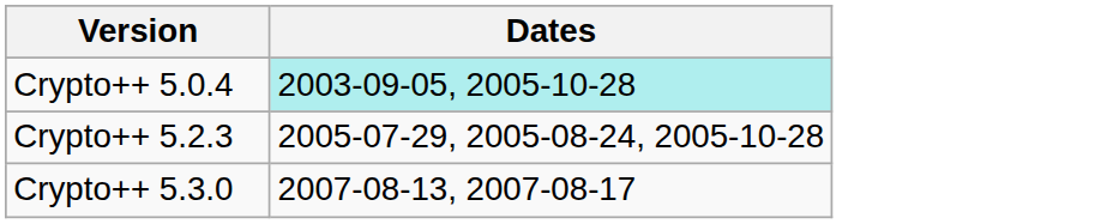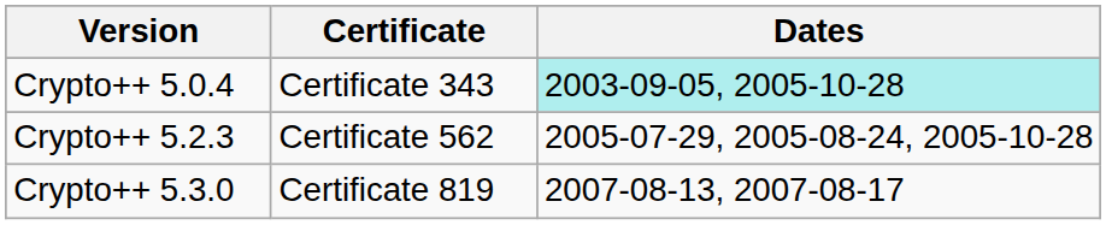 <table class="wikitable" border="1">
 <tr>
 <th>Version</th>
+<th>Certificate</th>
 <th>Dates</th>
 </tr>
 <tr>
 <td width="120pt">Crypto++ 5.0.4</td>
+<td width="120pt">Certificate 343</td>
 <td style="background: paleturquoise;">2003-09-05, 2005-10-28</td>
 </tr>
 <tr>
 <td>Crypto++ 5.2.3</td>
+<td>Certificate 562</td>
 <td>2005-07-29, 2005-08-24, 2005-10-28</td>
 </tr>
 <tr>
 <td>Crypto++ 5.3.0</td>
+<td>Certificate 819</td>
 <td>2007-08-13, 2007-08-17</td>
 </tr>
 </table>
